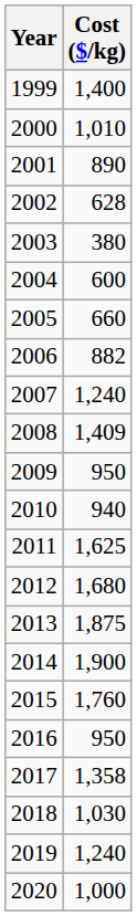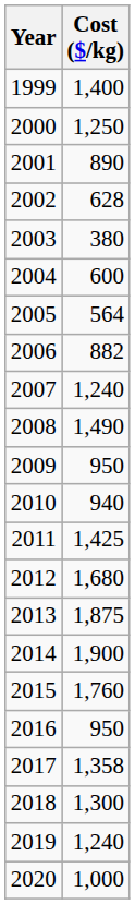 <table class="wikitable" style="font-size:85%; text-align:right;">
 <tr>
 <th>Year</th>
 <th>Cost<br>(<a href='#'>$</a>/kg)</th>
 </tr>
 <tr>
 <td>1999</td>
 <td>1,400</td>
 </tr>
 <tr>
 <td>2000</td>
-<td>1,010</td>
+<td>1,250</td>
 </tr>
 <tr>
 <td>2001</td>
 <td>890</td>
 </tr>
 <tr>
 <td>2002</td>
 <td>628</td>
 </tr>
 <tr>
 <td>2003</td>
 <td>380</td>
 </tr>
 <tr>
 <td>2004</td>
 <td>600</td>
 </tr>
 <tr>
 <td>2005</td>
-<td>660</td>
+<td>564</td>
 </tr>
 <tr>
 <td>2006</td>
 <td>882</td>
 </tr>
 <tr>
 <td>2007</td>
 <td>1,240</td>
 </tr>
 <tr>
 <td>2008</td>
-<td>1,409</td>
+<td>1,490</td>
 </tr>
 <tr>
 <td>2009</td>
 <td>950</td>
 </tr>
 <tr>
 <td>2010</td>
 <td>940</td>
 </tr>
 <tr>
 <td>2011</td>
-<td>1,625</td>
+<td>1,425</td>
 </tr>
 <tr>
 <td>2012</td>
 <td>1,680</td>
 </tr>
 <tr>
 <td>2013</td>
 <td>1,875</td>
 </tr>
 <tr>
 <td>2014</td>
 <td>1,900</td>
 </tr>
 <tr>
 <td>2015</td>
 <td>1,760</td>
 </tr>
 <tr>
 <td>2016</td>
 <td>950</td>
 </tr>
 <tr>
 <td>2017</td>
 <td>1,358</td>
 </tr>
 <tr>
 <td>2018</td>
-<td>1,030</td>
+<td>1,300</td>
 </tr>
 <tr>
 <td>2019</td>
 <td>1,240</td>
 </tr>
 <tr>
 <td>2020</td>
 <td>1,000</td>
 </tr>
 </table>
